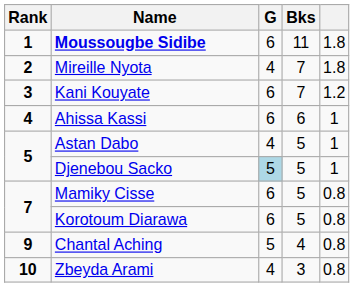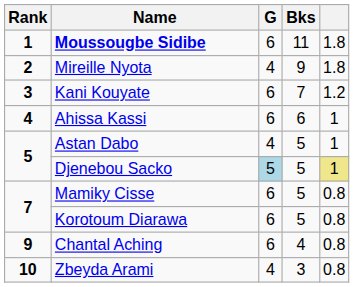 <table class="wikitable" style="font-size:90%;">
 <tr>
 <th width=10px>Rank</th>
 <th width=180px>Name</th>
 <th width=15px>G</th>
 <th width=10px>Bks</th>
 <th width=10px></th>
 </tr>
 <tr align=center>
 <td><strong>1</strong></td>
 <td align=left> <strong><a href='#'>Moussougbe Sidibe</a></strong></td>
 <td>6</td>
 <td>11</td>
 <td>1.8</td>
 </tr>
 <tr align=center>
 <td><strong>2</strong></td>
 <td align=left> <a href='#'>Mireille Nyota</a></td>
 <td>4</td>
-<td>7</td>
+<td>9</td>
 <td>1.8</td>
 </tr>
 <tr align=center>
 <td><strong>3</strong></td>
 <td align=left> <a href='#'>Kani Kouyate</a></td>
 <td>6</td>
 <td>7</td>
 <td>1.2</td>
 </tr>
 <tr align=center>
 <td><strong>4</strong></td>
 <td align=left> <a href='#'>Ahissa Kassi</a></td>
 <td>6</td>
 <td>6</td>
 <td>1</td>
 </tr>
 <tr align=center>
 <td rowspan=2><strong>5</strong></td>
 <td align=left> <a href='#'>Astan Dabo</a></td>
 <td>4</td>
 <td>5</td>
 <td>1</td>
 </tr>
 <tr align=center>
 <td align=left> <a href='#'>Djenebou Sacko</a></td>
 <td style="background: lightblue;">5</td>
 <td>5</td>
-<td>1</td>
+<td style="background: khaki;">1</td>
 </tr>
 <tr align=center>
 <td rowspan=2><strong>7</strong></td>
 <td align=left> <a href='#'>Mamiky Cisse</a></td>
 <td>6</td>
 <td>5</td>
 <td>0.8</td>
 </tr>
 <tr align=center>
 <td align=left> <a href='#'>Korotoum Diarawa</a></td>
 <td>6</td>
 <td>5</td>
 <td>0.8</td>
 </tr>
 <tr align=center>
 <td><strong>9</strong></td>
 <td align=left> <a href='#'>Chantal Aching</a></td>
-<td>5</td>
+<td>6</td>
 <td>4</td>
 <td>0.8</td>
 </tr>
 <tr align=center>
 <td><strong>10</strong></td>
 <td align=left> <a href='#'>Zbeyda Arami</a></td>
 <td>4</td>
 <td>3</td>
 <td>0.8</td>
 </tr>
 </table>
